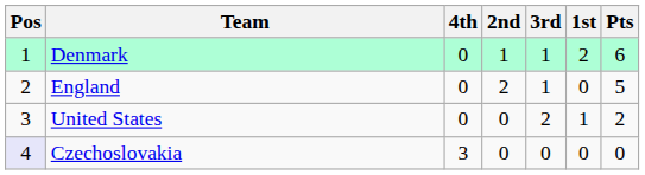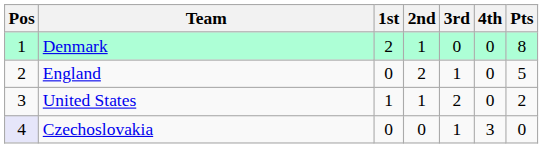 <table class="wikitable" style="font-size: 100%">
 <tr>
 <th width=20>Pos</th>
 <th width=300>Team</th>
-<th width=20>4th</th>
+<th width=20>1st</th>
 <th width=20>2nd</th>
 <th width=20>3rd</th>
-<th width=20>1st</th>
+<th width=20>4th</th>
 <th width=20>Pts</th>
 </tr>
 <tr align=center style="background: #ADFFD6;">
 <td>1</td>
 <td align="left"><a href='#'>Denmark</a></td>
+<td>2</td>
+<td>1</td>
 <td>0</td>
-<td>1</td>
-<td>1</td>
-<td>2</td>
-<td>6</td>
+<td>0</td>
+<td>8</td>
 </tr>
 <tr align=center>
 <td>2</td>
 <td align="left"><a href='#'>England</a></td>
 <td>0</td>
 <td>2</td>
 <td>1</td>
 <td>0</td>
 <td>5</td>
 </tr>
 <tr align=center>
 <td>3</td>
 <td align="left"><a href='#'>United States</a></td>
+<td>1</td>
+<td>1</td>
+<td>2</td>
 <td>0</td>
-<td>0</td>
-<td>2</td>
-<td>1</td>
 <td>2</td>
 </tr>
 <tr align=center>
 <td style="background: lavender;">4</td>
 <td align="left"><a href='#'>Czechoslovakia</a></td>
-<td>3</td>
 <td>0</td>
 <td>0</td>
-<td>0</td>
+<td>1</td>
+<td>3</td>
 <td>0</td>
 </tr>
 </table>
